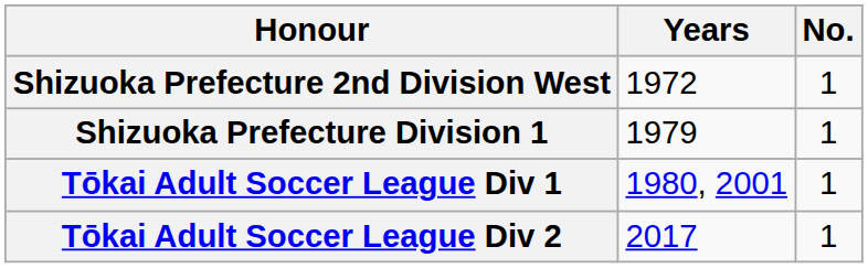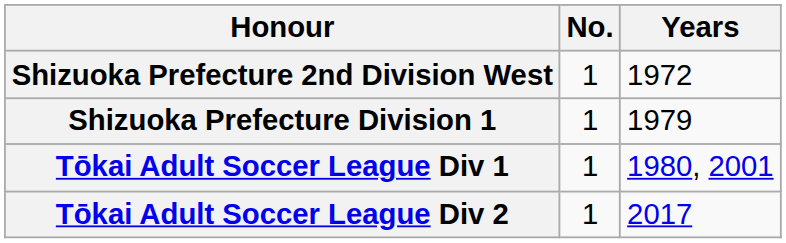 <table class="wikitable plainrowheaders">
 <tr>
 <th scope=col>Honour</th>
+<th scope=col>No.</th>
 <th scope=col>Years</th>
-<th scope=col>No.</th>
 </tr>
 <tr>
 <th scope=row>Shizuoka Prefecture 2nd Division West</th>
+<td align="center">1</td>
 <td>1972</td>
-<td align="center">1</td>
 </tr>
 <tr>
 <th scope=row>Shizuoka Prefecture Division 1</th>
+<td align="center">1</td>
 <td>1979</td>
-<td align="center">1</td>
 </tr>
 <tr>
 <th scope=row><a href='#'>Tōkai Adult Soccer League</a> Div 1</th>
+<td align="center">1</td>
 <td><a href='#'>1980</a>, <a href='#'>2001</a></td>
-<td align="center">1</td>
 </tr>
 <tr>
 <th scope=row><a href='#'>Tōkai Adult Soccer League</a> Div 2</th>
+<td align="center">1</td>
 <td><a href='#'>2017</a></td>
-<td align="center">1</td>
 </tr>
 </table>
